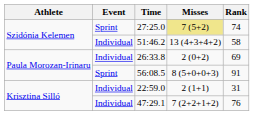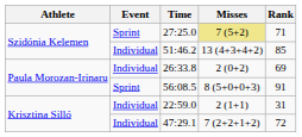 <table class="wikitable" style="font-size:90%">
 <tr>
 <th>Athlete</th>
 <th>Event</th>
 <th>Time</th>
 <th>Misses</th>
 <th>Rank</th>
 </tr>
 <tr align=center>
 <td align=left rowspan=2><a href='#'>Szidónia Kelemen</a></td>
 <td align=left><a href='#'>Sprint</a></td>
 <td>27:25.0</td>
 <td style="background: khaki;">7 (5+2)</td>
-<td>74</td>
+<td>71</td>
 </tr>
 <tr align=center>
 <td align=left><a href='#'>Individual</a></td>
 <td>51:46.2</td>
 <td>13 (4+3+4+2)</td>
-<td>58</td>
+<td>85</td>
 </tr>
 <tr align=center>
 <td align=left rowspan=2><a href='#'>Paula Morozan-Irinaru</a></td>
 <td align=left><a href='#'>Individual</a></td>
 <td>26:33.8</td>
 <td>2 (0+2)</td>
 <td>69</td>
 </tr>
 <tr align=center>
 <td align=left><a href='#'>Sprint</a></td>
 <td>56:08.5</td>
 <td>8 (5+0+0+3)</td>
 <td>91</td>
 </tr>
 <tr align=center>
 <td align=left rowspan=2><a href='#'>Krisztina Silló</a></td>
 <td align=left><a href='#'>Individual</a></td>
 <td>22:59.0</td>
 <td>2 (1+1)</td>
 <td>31</td>
 </tr>
 <tr align=center>
 <td align=left><a href='#'>Individual</a></td>
 <td>47:29.1</td>
 <td>7 (2+2+1+2)</td>
-<td>76</td>
+<td>72</td>
 </tr>
 </table>
